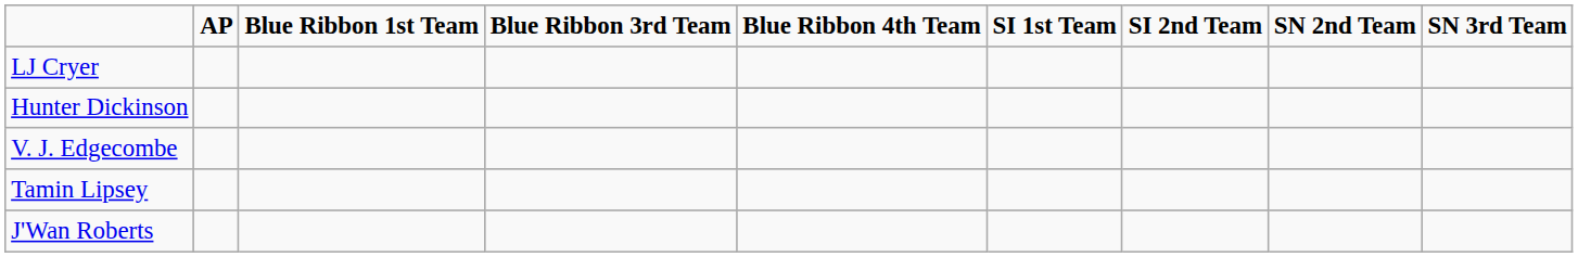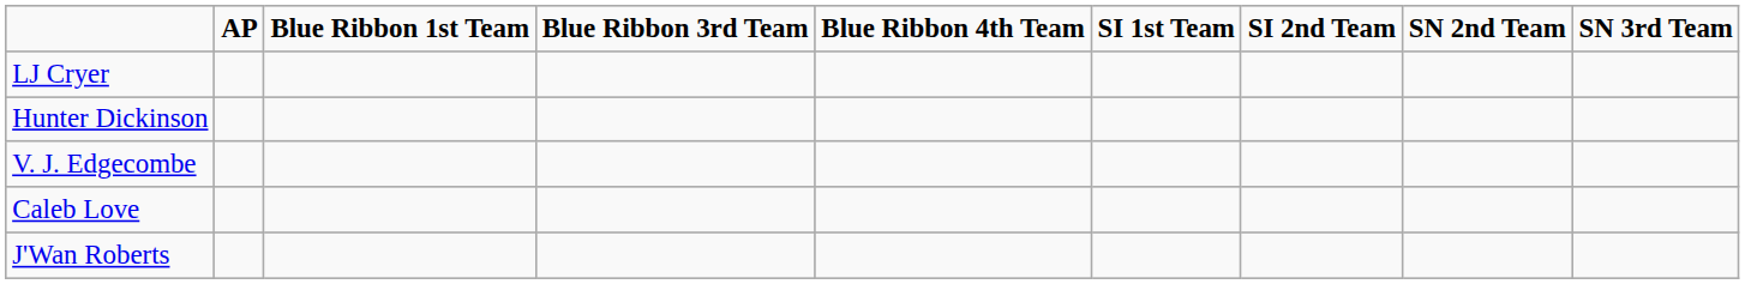 <table class="wikitable" style="white-space:nowrap; font-size:90%;">
 <tr>
 <td></td>
 <td><strong>AP</strong></td>
 <td><strong>Blue Ribbon 1st Team</strong></td>
 <td><strong>Blue Ribbon 3rd Team</strong></td>
 <td><strong>Blue Ribbon 4th Team</strong></td>
 <td><strong>SI 1st Team</strong></td>
 <td><strong>SI 2nd Team</strong></td>
 <td><strong>SN 2nd Team</strong></td>
 <td><strong>SN 3rd Team</strong></td>
 </tr>
 <tr>
 <td><a href='#'>LJ Cryer</a></td>
 <td></td>
 <td></td>
 <td></td>
 <td></td>
 <td></td>
 <td></td>
 <td></td>
 <td></td>
 </tr>
 <tr>
 <td><a href='#'>Hunter Dickinson</a></td>
 <td></td>
 <td></td>
 <td></td>
 <td></td>
 <td></td>
 <td></td>
 <td></td>
 <td></td>
 </tr>
 <tr>
 <td><a href='#'>V. J. Edgecombe</a></td>
 <td></td>
 <td></td>
 <td></td>
 <td></td>
 <td></td>
 <td></td>
 <td></td>
 <td></td>
 </tr>
 <tr>
-<td><a href='#'>Tamin Lipsey</a></td>
+<td><a href='#'>Caleb Love</a></td>
 <td></td>
 <td></td>
 <td></td>
 <td></td>
 <td></td>
 <td></td>
 <td></td>
 <td></td>
 </tr>
 <tr>
 <td><a href='#'>J'Wan Roberts</a></td>
 <td></td>
 <td></td>
 <td></td>
 <td></td>
 <td></td>
 <td></td>
 <td></td>
 <td></td>
 </tr>
 </table>
